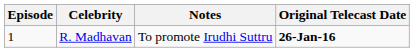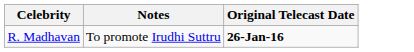 <table class="wikitable">
 <tr>
-<th>Episode</th>
 <th>Celebrity</th>
 <th>Notes</th>
 <th>Original Telecast Date</th>
 </tr>
 <tr>
-<td>1</td>
 <td><a href='#'>R. Madhavan</a></td>
 <td>To promote <a href='#'>Irudhi Suttru</a></td>
 <td><strong>26-Jan-16</strong></td>
 </tr>
 </table>
